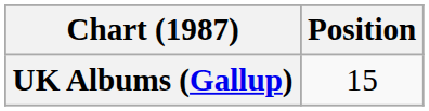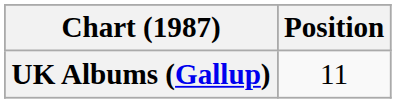 <table class="wikitable plainrowheaders" style="text-align:center">
 <tr>
 <th scope="col">Chart (1987)</th>
 <th scope="col">Position</th>
 </tr>
 <tr>
 <th scope="row">UK Albums (<a href='#'>Gallup</a>)</th>
-<td>15</td>
+<td>11</td>
 </tr>
 </table>
